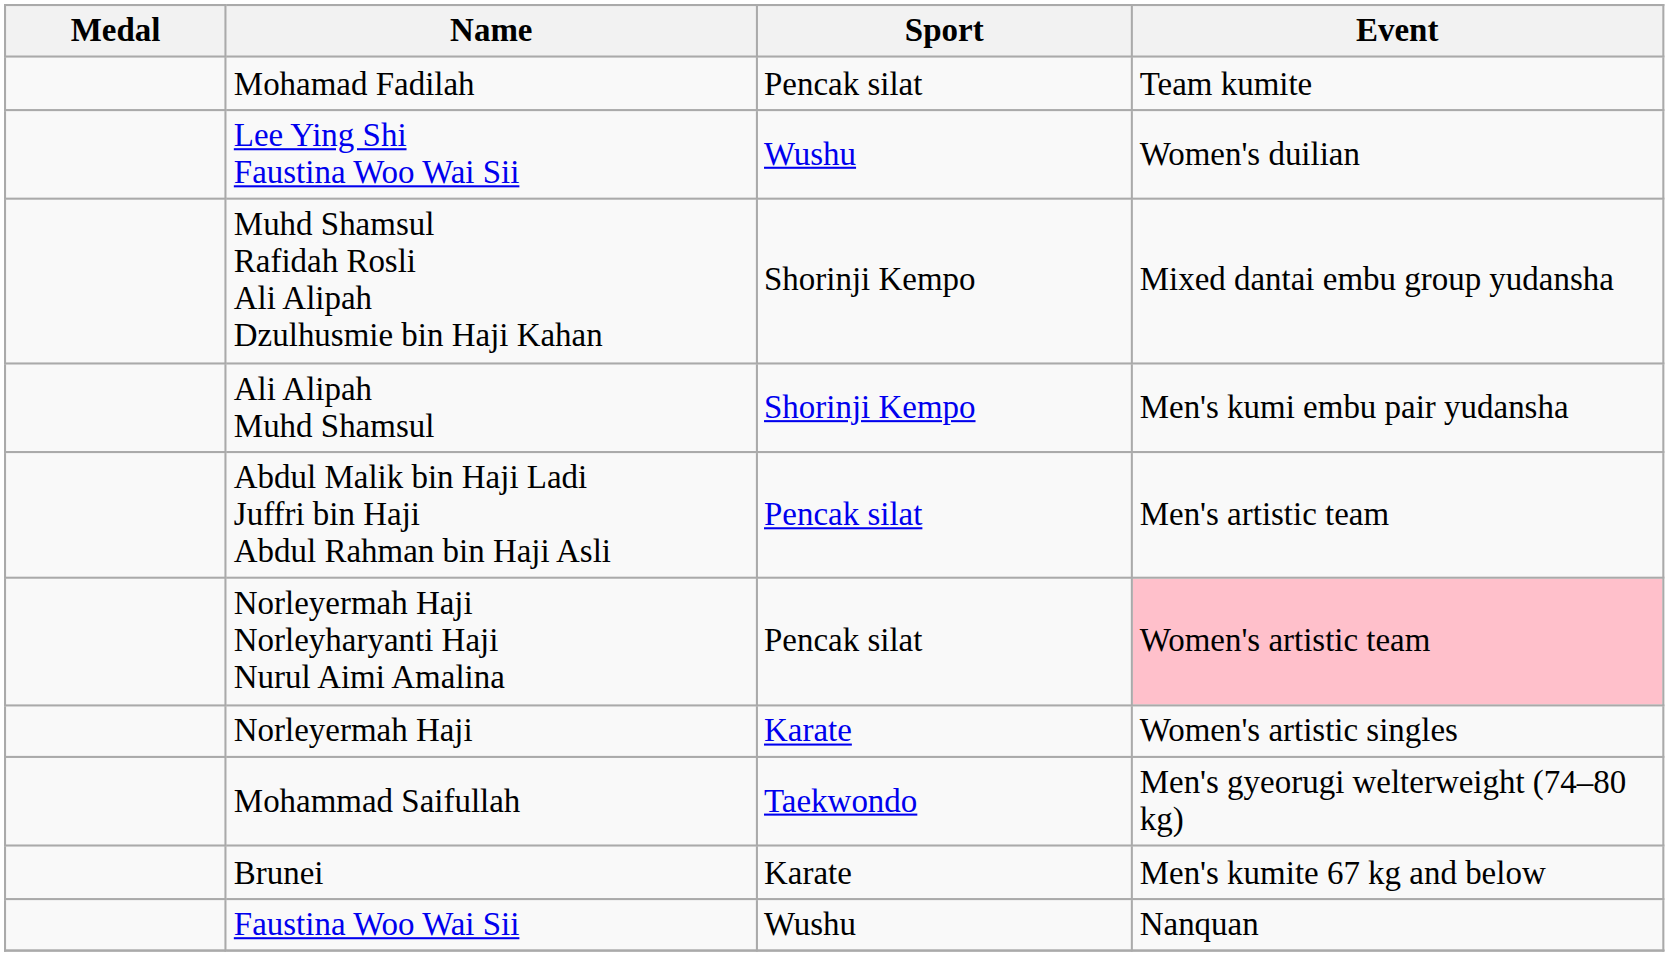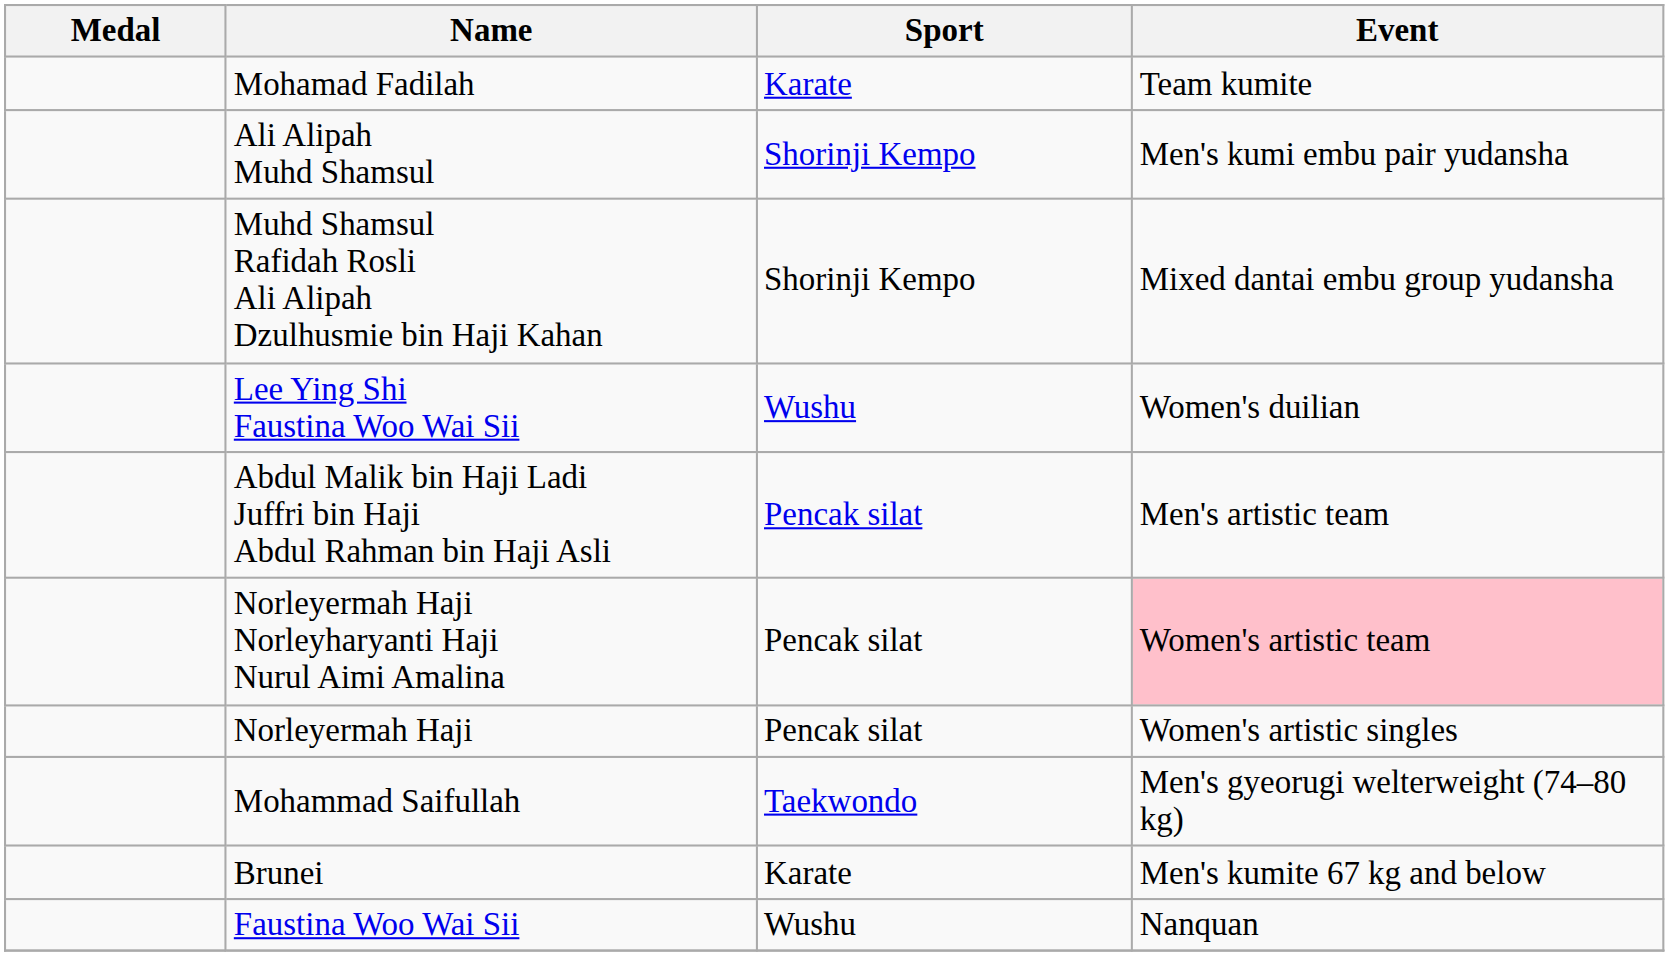 <table class="wikitable" style="font-size:100%">
 <tr>
 <th width="100">Medal</th>
 <th width="250">Name</th>
 <th width="175">Sport</th>
 <th width="250">Event</th>
 </tr>
 <tr>
 <td></td>
 <td>Mohamad Fadilah</td>
-<td>Pencak silat</td>
+<td><a href='#'>Karate</a></td>
 <td>Team kumite</td>
 </tr>
 <tr>
 <td></td>
-<td><a href='#'>Lee Ying Shi</a> <br> <a href='#'>Faustina Woo Wai Sii</a> <br></td>
-<td><a href='#'>Wushu</a></td>
-<td>Women's duilian</td>
+<td>Ali Alipah <br> Muhd Shamsul <br></td>
+<td><a href='#'>Shorinji Kempo</a></td>
+<td>Men's kumi embu pair yudansha</td>
 </tr>
 <tr>
 <td></td>
 <td>Muhd Shamsul <br> Rafidah Rosli <br> Ali Alipah <br> Dzulhusmie bin Haji Kahan <br></td>
 <td>Shorinji Kempo</td>
 <td>Mixed dantai embu group yudansha</td>
 </tr>
 <tr>
 <td></td>
-<td>Ali Alipah <br> Muhd Shamsul <br></td>
-<td><a href='#'>Shorinji Kempo</a></td>
-<td>Men's kumi embu pair yudansha</td>
+<td><a href='#'>Lee Ying Shi</a> <br> <a href='#'>Faustina Woo Wai Sii</a> <br></td>
+<td><a href='#'>Wushu</a></td>
+<td>Women's duilian</td>
 </tr>
 <tr>
 <td></td>
 <td>Abdul Malik bin Haji Ladi <br>  Juffri bin Haji <br> Abdul Rahman bin Haji Asli <br></td>
 <td><a href='#'>Pencak silat</a></td>
 <td>Men's artistic team</td>
 </tr>
 <tr>
 <td></td>
 <td>Norleyermah Haji <br> Norleyharyanti Haji <br> Nurul Aimi Amalina <br></td>
 <td>Pencak silat</td>
 <td style="background: pink;">Women's artistic team</td>
 </tr>
 <tr>
 <td></td>
 <td>Norleyermah Haji</td>
-<td><a href='#'>Karate</a></td>
+<td>Pencak silat</td>
 <td>Women's artistic singles</td>
 </tr>
 <tr>
 <td></td>
 <td>Mohammad Saifullah</td>
 <td><a href='#'>Taekwondo</a></td>
 <td>Men's gyeorugi welterweight (74–80 kg)</td>
 </tr>
 <tr>
 <td></td>
 <td> Brunei</td>
 <td>Karate</td>
 <td>Men's kumite 67 kg and below</td>
 </tr>
 <tr>
 <td></td>
 <td><a href='#'>Faustina Woo Wai Sii</a></td>
 <td>Wushu</td>
 <td>Nanquan</td>
 </tr>
 <tr>
 </tr>
 </table>
